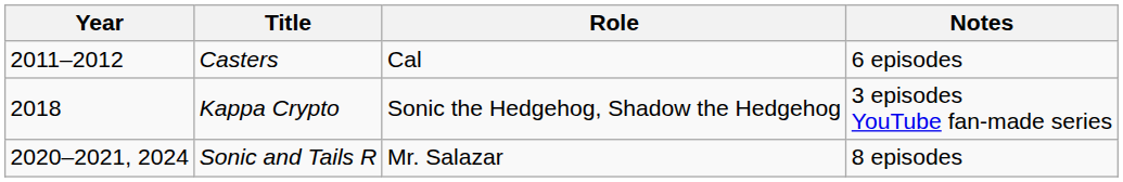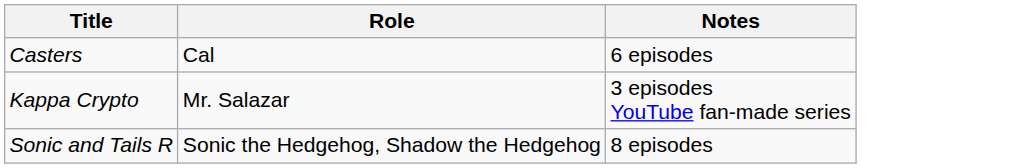 <table class="wikitable">
 <tr>
-<th>Year</th>
 <th>Title</th>
 <th>Role</th>
 <th>Notes</th>
 </tr>
 <tr>
-<td>2011–2012</td>
 <td><em>Casters</em></td>
 <td>Cal</td>
 <td>6 episodes</td>
 </tr>
 <tr>
-<td>2018</td>
 <td><em>Kappa Crypto</em></td>
-<td>Sonic the Hedgehog, Shadow the Hedgehog</td>
+<td>Mr. Salazar</td>
 <td>3 episodes<br><a href='#'>YouTube</a> fan-made series</td>
 </tr>
 <tr>
-<td>2020–2021, 2024</td>
 <td><em>Sonic and Tails R</em></td>
-<td>Mr. Salazar</td>
+<td>Sonic the Hedgehog, Shadow the Hedgehog</td>
 <td>8 episodes</td>
 </tr>
 </table>
